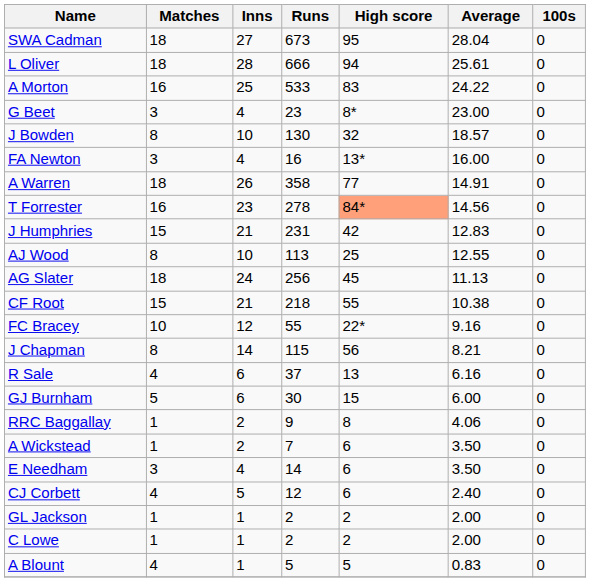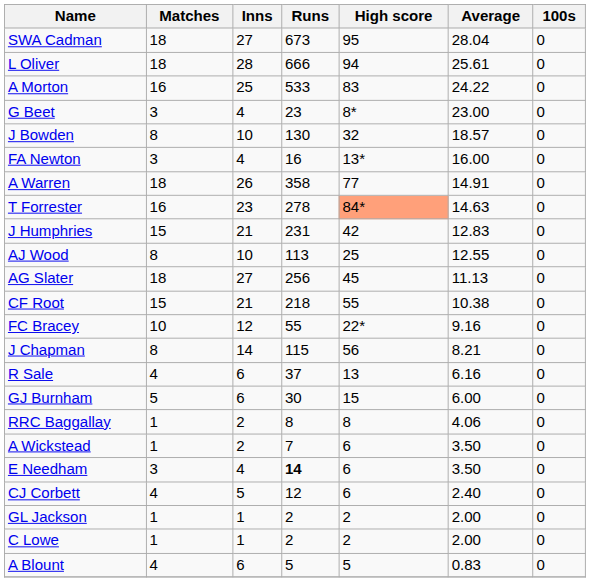 <table class="wikitable sortable" width="70%">
 <tr bgcolor="#efefef">
 <th>Name</th>
 <th>Matches</th>
 <th>Inns</th>
 <th>Runs</th>
 <th>High score</th>
 <th>Average</th>
 <th>100s</th>
 </tr>
 <tr>
 <td><a href='#'>SWA Cadman</a></td>
 <td>18</td>
 <td>27</td>
 <td>673</td>
 <td>95</td>
 <td>28.04</td>
 <td>0</td>
 </tr>
 <tr>
 <td><a href='#'>L Oliver</a></td>
 <td>18</td>
 <td>28</td>
 <td>666</td>
 <td>94</td>
 <td>25.61</td>
 <td>0</td>
 </tr>
 <tr>
 <td><a href='#'>A Morton</a></td>
 <td>16</td>
 <td>25</td>
 <td>533</td>
 <td>83</td>
 <td>24.22</td>
 <td>0</td>
 </tr>
 <tr>
 <td><a href='#'>G Beet</a></td>
 <td>3</td>
 <td>4</td>
 <td>23</td>
 <td>8*</td>
 <td>23.00</td>
 <td>0</td>
 </tr>
 <tr>
 <td><a href='#'>J Bowden</a></td>
 <td>8</td>
 <td>10</td>
 <td>130</td>
 <td>32</td>
 <td>18.57</td>
 <td>0</td>
 </tr>
 <tr>
 <td><a href='#'>FA Newton</a></td>
 <td>3</td>
 <td>4</td>
 <td>16</td>
 <td>13*</td>
 <td>16.00</td>
 <td>0</td>
 </tr>
 <tr>
 <td><a href='#'>A Warren</a></td>
 <td>18</td>
 <td>26</td>
 <td>358</td>
 <td>77</td>
 <td>14.91</td>
 <td>0</td>
 </tr>
 <tr>
 <td><a href='#'>T Forrester</a></td>
 <td>16</td>
 <td>23</td>
 <td>278</td>
 <td style="background: lightsalmon;">84*</td>
-<td>14.56</td>
+<td>14.63</td>
 <td>0</td>
 </tr>
 <tr>
 <td><a href='#'>J Humphries</a></td>
 <td>15</td>
 <td>21</td>
 <td>231</td>
 <td>42</td>
 <td>12.83</td>
 <td>0</td>
 </tr>
 <tr>
 <td><a href='#'>AJ Wood</a></td>
 <td>8</td>
 <td>10</td>
 <td>113</td>
 <td>25</td>
 <td>12.55</td>
 <td>0</td>
 </tr>
 <tr>
 <td><a href='#'>AG Slater</a></td>
 <td>18</td>
-<td>24</td>
+<td>27</td>
 <td>256</td>
 <td>45</td>
 <td>11.13</td>
 <td>0</td>
 </tr>
 <tr>
 <td><a href='#'>CF Root</a></td>
 <td>15</td>
 <td>21</td>
 <td>218</td>
 <td>55</td>
 <td>10.38</td>
 <td>0</td>
 </tr>
 <tr>
 <td><a href='#'>FC Bracey</a></td>
 <td>10</td>
 <td>12</td>
 <td>55</td>
 <td>22*</td>
 <td>9.16</td>
 <td>0</td>
 </tr>
 <tr>
 <td><a href='#'>J Chapman</a></td>
 <td>8</td>
 <td>14</td>
 <td>115</td>
 <td>56</td>
 <td>8.21</td>
 <td>0</td>
 </tr>
 <tr>
 <td><a href='#'>R Sale</a></td>
 <td>4</td>
 <td>6</td>
 <td>37</td>
 <td>13</td>
 <td>6.16</td>
 <td>0</td>
 </tr>
 <tr>
 <td><a href='#'>GJ Burnham</a></td>
 <td>5</td>
 <td>6</td>
 <td>30</td>
 <td>15</td>
 <td>6.00</td>
 <td>0</td>
 </tr>
 <tr>
 <td><a href='#'>RRC Baggallay</a></td>
 <td>1</td>
 <td>2</td>
-<td>9</td>
+<td>8</td>
 <td>8</td>
 <td>4.06</td>
 <td>0</td>
 </tr>
 <tr>
 <td><a href='#'>A Wickstead</a></td>
 <td>1</td>
 <td>2</td>
 <td>7</td>
 <td>6</td>
 <td>3.50</td>
 <td>0</td>
 </tr>
 <tr>
 <td><a href='#'>E Needham</a></td>
 <td>3</td>
 <td>4</td>
-<td>14</td>
+<td><strong>14</strong></td>
 <td>6</td>
 <td>3.50</td>
 <td>0</td>
 </tr>
 <tr>
 <td><a href='#'>CJ Corbett</a></td>
 <td>4</td>
 <td>5</td>
 <td>12</td>
 <td>6</td>
 <td>2.40</td>
 <td>0</td>
 </tr>
 <tr>
 <td><a href='#'>GL Jackson</a></td>
 <td>1</td>
 <td>1</td>
 <td>2</td>
 <td>2</td>
 <td>2.00</td>
 <td>0</td>
 </tr>
 <tr>
 <td><a href='#'>C Lowe</a></td>
 <td>1</td>
 <td>1</td>
 <td>2</td>
 <td>2</td>
 <td>2.00</td>
 <td>0</td>
 </tr>
 <tr>
 <td><a href='#'>A Blount</a></td>
 <td>4</td>
-<td>1</td>
+<td>6</td>
 <td>5</td>
 <td>5</td>
 <td>0.83</td>
 <td>0<br></td>
 </tr>
 <tr>
 </tr>
 </table>
